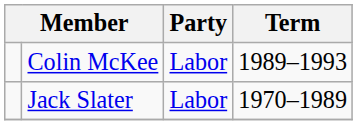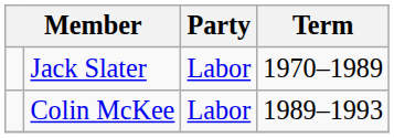 <table class="wikitable">
 <tr>
 <th colspan="2">Member</th>
 <th>Party</th>
 <th>Term</th>
 </tr>
 <tr>
 <td> </td>
+<td><a href='#'>Jack Slater</a></td>
+<td><a href='#'>Labor</a></td>
+<td>1970–1989</td>
+</tr>
+<tr>
+<td> </td>
 <td><a href='#'>Colin McKee</a></td>
 <td><a href='#'>Labor</a></td>
 <td>1989–1993</td>
 </tr>
 <tr>
-<td> </td>
-<td><a href='#'>Jack Slater</a></td>
-<td><a href='#'>Labor</a></td>
-<td>1970–1989</td>
-</tr>
-<tr>
 </tr>
 </table>
